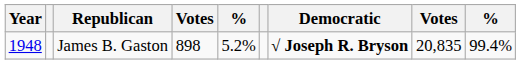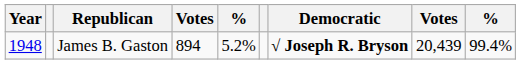 <table class="wikitable" style="margin:0.5em ; font-size:95%">
 <tr>
 <th>Year</th>
 <th></th>
 <th>Republican</th>
 <th>Votes</th>
 <th>%</th>
 <th></th>
 <th>Democratic</th>
 <th>Votes</th>
 <th>%</th>
 </tr>
 <tr>
 <td><a href='#'>1948</a></td>
 <td></td>
 <td>James B. Gaston</td>
-<td>898</td>
+<td>894</td>
 <td>5.2%</td>
 <td></td>
 <td><strong>√ Joseph R. Bryson</strong></td>
-<td>20,835</td>
+<td>20,439</td>
 <td>99.4%</td>
 </tr>
 </table>
